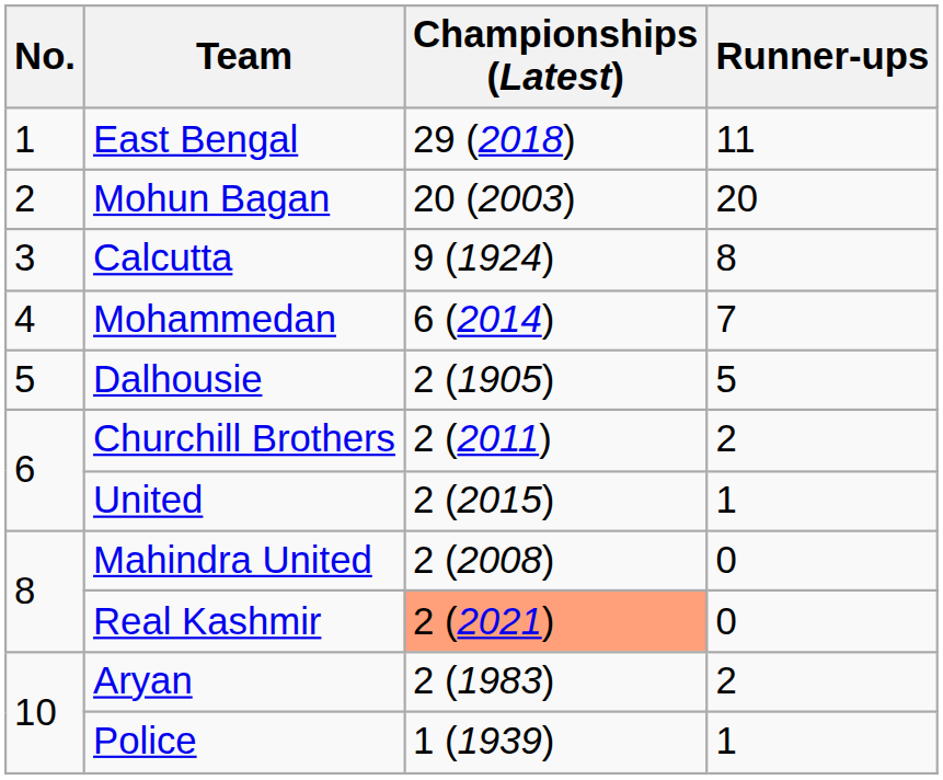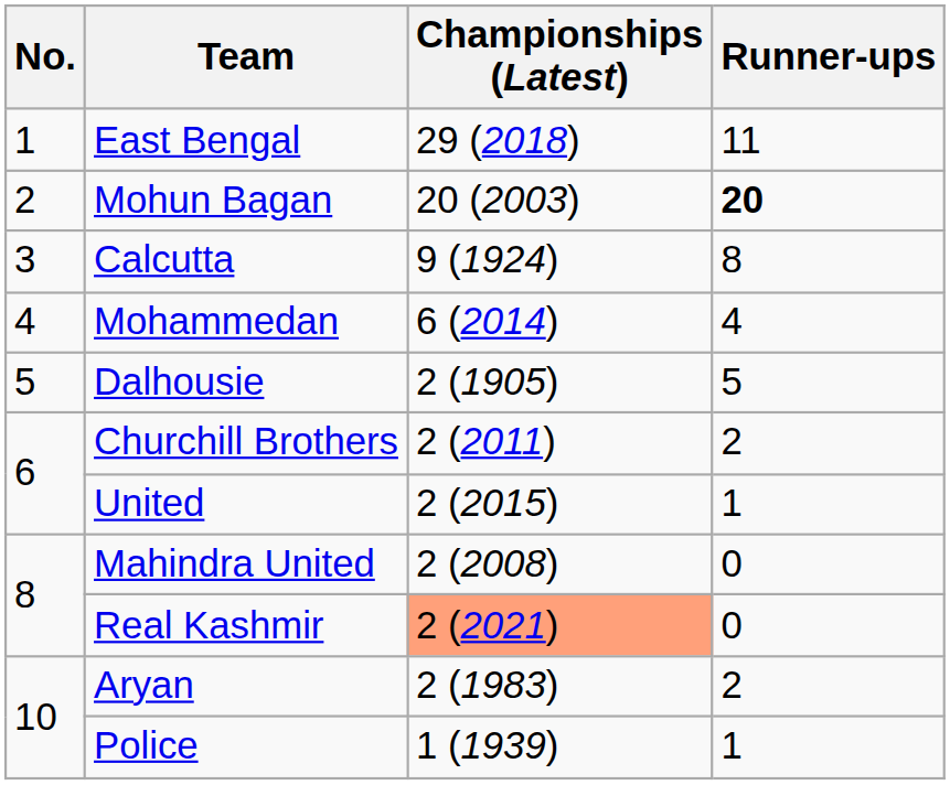 <table class="wikitable sortable" style="text-align: left;">
 <tr>
 <th>No.</th>
 <th>Team</th>
 <th>Championships <br>(<em>Latest</em>)</th>
 <th>Runner-ups</th>
 </tr>
 <tr>
 <td>1</td>
 <td><a href='#'>East Bengal</a></td>
 <td>29 (<em><a href='#'>2018</a></em>)</td>
 <td>11</td>
 </tr>
 <tr>
 <td>2</td>
 <td><a href='#'>Mohun Bagan</a></td>
 <td>20 (<em>2003</em>)</td>
-<td>20</td>
+<td><strong>20</strong></td>
 </tr>
 <tr>
 <td>3</td>
 <td><a href='#'>Calcutta</a></td>
 <td>9 (<em>1924</em>)</td>
 <td>8</td>
 </tr>
 <tr>
 <td>4</td>
 <td><a href='#'>Mohammedan</a></td>
 <td>6 (<em><a href='#'>2014</a></em>)</td>
-<td>7</td>
+<td>4</td>
 </tr>
 <tr>
 <td>5</td>
 <td><a href='#'>Dalhousie</a></td>
 <td>2 (<em>1905</em>)</td>
 <td>5</td>
 </tr>
 <tr>
 <td rowspan=2>6</td>
 <td><a href='#'>Churchill Brothers</a></td>
 <td>2 (<em><a href='#'>2011</a></em>)</td>
 <td>2</td>
 </tr>
 <tr>
 <td><a href='#'>United</a></td>
 <td>2 (<em>2015</em>)</td>
 <td>1</td>
 </tr>
 <tr>
 <td rowspan=2>8</td>
 <td><a href='#'>Mahindra United</a></td>
 <td>2 (<em>2008</em>)</td>
 <td>0</td>
 </tr>
 <tr>
 <td><a href='#'>Real Kashmir</a></td>
 <td style="background: lightsalmon;">2 (<em><a href='#'>2021</a></em>)</td>
 <td>0</td>
 </tr>
 <tr>
 <td rowspan=2>10</td>
 <td><a href='#'>Aryan</a></td>
 <td>2 (<em>1983</em>)</td>
 <td>2</td>
 </tr>
 <tr>
 <td><a href='#'>Police</a></td>
 <td>1 (<em>1939</em>)</td>
 <td>1</td>
 </tr>
 </table>
